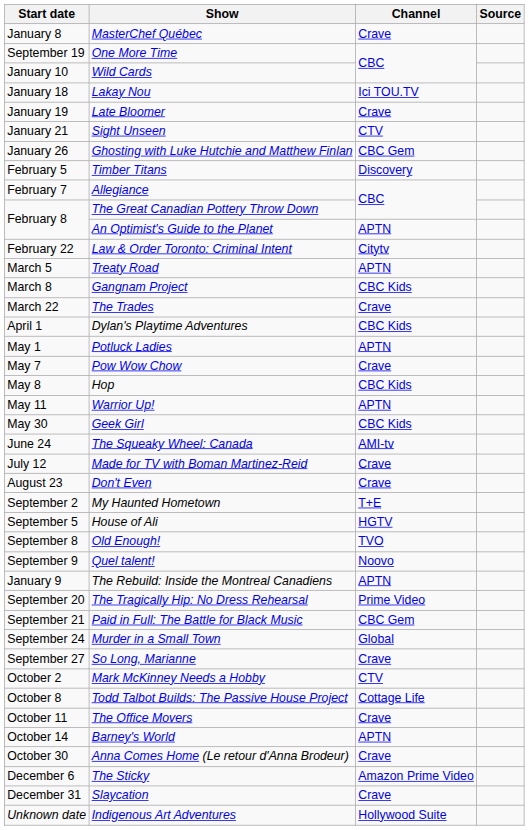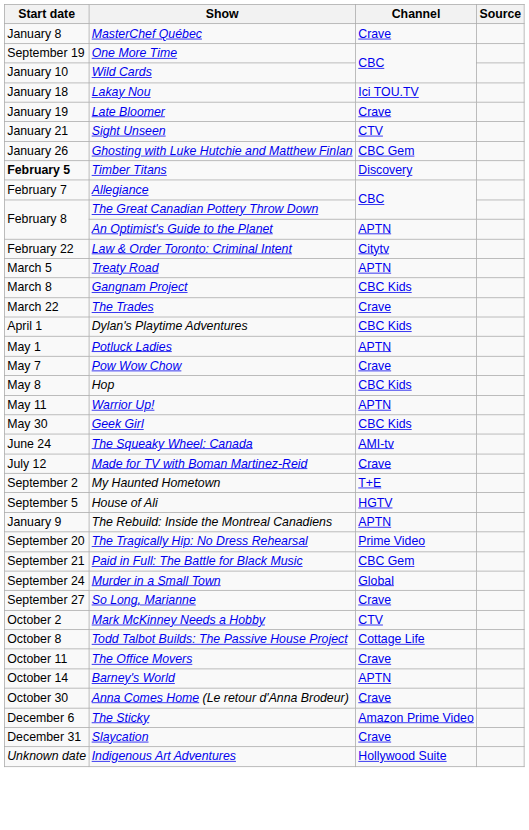 <table class="wikitable">
 <tr>
 <th>Start date</th>
 <th>Show</th>
 <th>Channel</th>
 <th>Source</th>
 </tr>
 <tr>
 <td>January 8</td>
 <td><em><a href='#'>MasterChef Québec</a></em></td>
 <td><a href='#'>Crave</a></td>
 <td></td>
 </tr>
 <tr>
 <td>September 19</td>
 <td><em><a href='#'>One More Time</a></em></td>
 <td rowspan=2><a href='#'>CBC</a></td>
 <td></td>
 </tr>
 <tr>
 <td>January 10</td>
 <td><em><a href='#'>Wild Cards</a></em></td>
 <td></td>
 </tr>
 <tr>
 <td>January 18</td>
 <td><em><a href='#'>Lakay Nou</a></em></td>
 <td><a href='#'>Ici TOU.TV</a></td>
 <td></td>
 </tr>
 <tr>
 <td>January 19</td>
 <td><em><a href='#'>Late Bloomer</a></em></td>
 <td><a href='#'>Crave</a></td>
 <td></td>
 </tr>
 <tr>
 <td>January 21</td>
 <td><em><a href='#'>Sight Unseen</a></em></td>
 <td><a href='#'>CTV</a></td>
 <td></td>
 </tr>
 <tr>
 <td>January 26</td>
 <td><em><a href='#'>Ghosting with Luke Hutchie and Matthew Finlan</a></em></td>
 <td><a href='#'>CBC Gem</a></td>
 <td></td>
 </tr>
 <tr>
-<td>February 5</td>
+<td><strong>February 5</strong></td>
 <td><em><a href='#'>Timber Titans</a></em></td>
 <td><a href='#'>Discovery</a></td>
 <td></td>
 </tr>
 <tr>
 <td>February 7</td>
 <td><em><a href='#'>Allegiance</a></em></td>
 <td rowspan=2><a href='#'>CBC</a></td>
 <td></td>
 </tr>
 <tr>
 <td rowspan=2>February 8</td>
 <td><em><a href='#'>The Great Canadian Pottery Throw Down</a></em></td>
 <td></td>
 </tr>
 <tr>
 <td><em><a href='#'>An Optimist's Guide to the Planet</a></em></td>
 <td><a href='#'>APTN</a></td>
 <td></td>
 </tr>
 <tr>
 <td>February 22</td>
 <td><em><a href='#'>Law & Order Toronto: Criminal Intent</a></em></td>
 <td><a href='#'>Citytv</a></td>
 <td></td>
 </tr>
 <tr>
 <td>March 5</td>
 <td><em><a href='#'>Treaty Road</a></em></td>
 <td><a href='#'>APTN</a></td>
 <td></td>
 </tr>
 <tr>
 <td>March 8</td>
 <td><em><a href='#'>Gangnam Project</a></em></td>
 <td><a href='#'>CBC Kids</a></td>
 <td></td>
 </tr>
 <tr>
 <td>March 22</td>
 <td><em><a href='#'>The Trades</a></em></td>
 <td><a href='#'>Crave</a></td>
 <td></td>
 </tr>
 <tr>
 <td>April 1</td>
 <td><em>Dylan's Playtime Adventures</em></td>
 <td><a href='#'>CBC Kids</a></td>
 <td></td>
 </tr>
 <tr>
 <td>May 1</td>
 <td><em><a href='#'>Potluck Ladies</a></em></td>
 <td><a href='#'>APTN</a></td>
 <td></td>
 </tr>
 <tr>
 <td>May 7</td>
 <td><em><a href='#'>Pow Wow Chow</a></em></td>
 <td><a href='#'>Crave</a></td>
 <td></td>
 </tr>
 <tr>
 <td>May 8</td>
 <td><em>Hop</em></td>
 <td><a href='#'>CBC Kids</a></td>
 <td></td>
 </tr>
 <tr>
 <td>May 11</td>
 <td><em><a href='#'>Warrior Up!</a></em></td>
 <td><a href='#'>APTN</a></td>
 <td></td>
 </tr>
 <tr>
 <td>May 30</td>
 <td><em><a href='#'>Geek Girl</a></em></td>
 <td><a href='#'>CBC Kids</a></td>
 <td></td>
 </tr>
 <tr>
 <td>June 24</td>
 <td><em><a href='#'>The Squeaky Wheel: Canada</a></em></td>
 <td><a href='#'>AMI-tv</a></td>
 <td></td>
 </tr>
 <tr>
 <td>July 12</td>
 <td><em><a href='#'>Made for TV with Boman Martinez-Reid</a></em></td>
 <td><a href='#'>Crave</a></td>
 <td></td>
 </tr>
 <tr>
-<td>August 23</td>
-<td><em><a href='#'>Don't Even</a></em></td>
-<td><a href='#'>Crave</a></td>
-<td></td>
-</tr>
-<tr>
 <td>September 2</td>
 <td><em>My Haunted Hometown</em></td>
 <td><a href='#'>T+E</a></td>
 <td></td>
 </tr>
 <tr>
 <td>September 5</td>
 <td><em>House of Ali</em></td>
 <td><a href='#'>HGTV</a></td>
-<td></td>
-</tr>
-<tr>
-<td>September 8</td>
-<td><em><a href='#'>Old Enough!</a></em></td>
-<td><a href='#'>TVO</a></td>
-<td></td>
-</tr>
-<tr>
-<td>September 9</td>
-<td><em><a href='#'>Quel talent!</a></em></td>
-<td><a href='#'>Noovo</a></td>
 <td></td>
 </tr>
 <tr>
 <td>January 9</td>
 <td><em>The Rebuild: Inside the Montreal Canadiens</em></td>
 <td><a href='#'>APTN</a></td>
 <td></td>
 </tr>
 <tr>
 <td>September 20</td>
 <td><em><a href='#'>The Tragically Hip: No Dress Rehearsal</a></em></td>
 <td><a href='#'>Prime Video</a></td>
 <td></td>
 </tr>
 <tr>
 <td>September 21</td>
 <td><em><a href='#'>Paid in Full: The Battle for Black Music</a></em></td>
 <td><a href='#'>CBC Gem</a></td>
 <td></td>
 </tr>
 <tr>
 <td>September 24</td>
 <td><em><a href='#'>Murder in a Small Town</a></em></td>
 <td><a href='#'>Global</a></td>
 <td></td>
 </tr>
 <tr>
 <td>September 27</td>
 <td><em><a href='#'>So Long, Marianne</a></em></td>
 <td><a href='#'>Crave</a></td>
 <td></td>
 </tr>
 <tr>
 <td>October 2</td>
 <td><em><a href='#'>Mark McKinney Needs a Hobby</a></em></td>
 <td><a href='#'>CTV</a></td>
 <td></td>
 </tr>
 <tr>
 <td>October 8</td>
 <td><em><a href='#'>Todd Talbot Builds: The Passive House Project</a></em></td>
 <td><a href='#'>Cottage Life</a></td>
 <td></td>
 </tr>
 <tr>
 <td>October 11</td>
 <td><em><a href='#'>The Office Movers</a></em></td>
 <td><a href='#'>Crave</a></td>
 <td></td>
 </tr>
 <tr>
 <td>October 14</td>
 <td><em><a href='#'>Barney's World</a></em></td>
 <td><a href='#'>APTN</a></td>
 <td></td>
 </tr>
 <tr>
 <td>October 30</td>
 <td><em><a href='#'>Anna Comes Home</a> (Le retour d'Anna Brodeur)</em></td>
 <td><a href='#'>Crave</a></td>
 <td></td>
 </tr>
 <tr>
 <td>December 6</td>
 <td><em><a href='#'>The Sticky</a></em></td>
 <td><a href='#'>Amazon Prime Video</a></td>
 <td></td>
 </tr>
 <tr>
 <td>December 31</td>
 <td><em><a href='#'>Slaycation</a></em></td>
 <td><a href='#'>Crave</a></td>
 <td></td>
 </tr>
 <tr>
 <td><em>Unknown date</em></td>
 <td><em><a href='#'>Indigenous Art Adventures</a></em></td>
 <td><a href='#'>Hollywood Suite</a></td>
 <td></td>
 </tr>
 </table>
